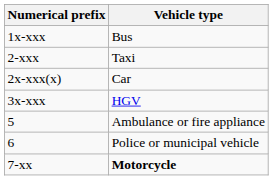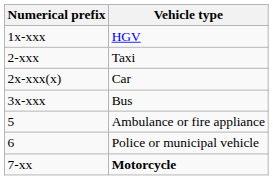 <table class="wikitable">
 <tr>
 <th>Numerical prefix</th>
 <th>Vehicle type</th>
 </tr>
 <tr>
 <td>1x-xxx</td>
-<td>Bus</td>
+<td><a href='#'>HGV</a></td>
 </tr>
 <tr>
 <td>2-xxx</td>
 <td>Taxi</td>
 </tr>
 <tr>
 <td>2x-xxx(x)</td>
 <td>Car</td>
 </tr>
 <tr>
 <td>3x-xxx</td>
-<td><a href='#'>HGV</a></td>
+<td>Bus</td>
 </tr>
 <tr>
 <td>5</td>
 <td>Ambulance or fire appliance</td>
 </tr>
 <tr>
 <td>6</td>
 <td>Police or municipal vehicle</td>
 </tr>
 <tr>
 <td>7-xx</td>
 <td><strong>Motorcycle</strong></td>
 </tr>
 </table>
